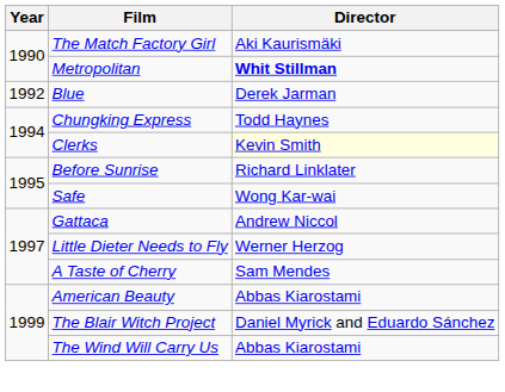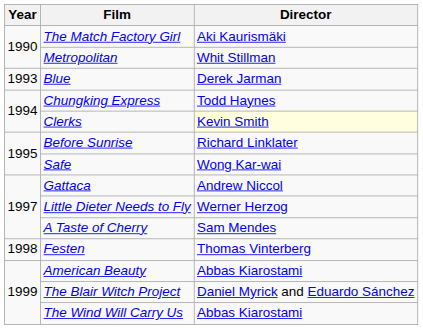 <table class="wikitable sortable">
 <tr>
 <th scope="col">Year</th>
 <th scope="col">Film</th>
 <th scope="col">Director</th>
 </tr>
 <tr>
 <td rowspan="2">1990</td>
 <td><em><a href='#'>The Match Factory Girl</a></em></td>
 <td><a href='#'>Aki Kaurismäki</a></td>
 </tr>
 <tr>
 <td><em><a href='#'>Metropolitan</a></em></td>
-<td><strong><a href='#'>Whit Stillman</a></strong></td>
+<td><a href='#'>Whit Stillman</a></td>
 </tr>
 <tr>
-<td>1992</td>
+<td>1993</td>
 <td><em><a href='#'>Blue</a></em></td>
 <td><a href='#'>Derek Jarman</a></td>
 </tr>
 <tr>
 <td rowspan="2">1994</td>
 <td><em><a href='#'>Chungking Express</a></em></td>
 <td><a href='#'>Todd Haynes</a></td>
 </tr>
 <tr>
 <td><em><a href='#'>Clerks</a></em></td>
 <td style="background: lightyellow;"><a href='#'>Kevin Smith</a></td>
 </tr>
 <tr>
 <td rowspan="2">1995</td>
 <td><em><a href='#'>Before Sunrise</a></em></td>
 <td><a href='#'>Richard Linklater</a></td>
 </tr>
 <tr>
 <td><em><a href='#'>Safe</a></em></td>
 <td><a href='#'>Wong Kar-wai</a></td>
 </tr>
 <tr>
 <td rowspan="3">1997</td>
 <td><em><a href='#'>Gattaca</a></em></td>
 <td><a href='#'>Andrew Niccol</a></td>
 </tr>
 <tr>
 <td><em><a href='#'>Little Dieter Needs to Fly</a></em></td>
 <td><a href='#'>Werner Herzog</a></td>
 </tr>
 <tr>
 <td><em><a href='#'>A Taste of Cherry</a></em></td>
 <td><a href='#'>Sam Mendes</a></td>
 </tr>
 <tr>
+<td>1998</td>
+<td><em><a href='#'>Festen</a></em></td>
+<td><a href='#'>Thomas Vinterberg</a></td>
+</tr>
+<tr>
 <td rowspan="3">1999</td>
 <td><em><a href='#'>American Beauty</a></em></td>
 <td><a href='#'>Abbas Kiarostami</a></td>
 </tr>
 <tr>
 <td><em><a href='#'>The Blair Witch Project</a></em></td>
 <td><a href='#'>Daniel Myrick</a> and <a href='#'>Eduardo Sánchez</a></td>
 </tr>
 <tr>
 <td><em><a href='#'>The Wind Will Carry Us</a></em></td>
 <td><a href='#'>Abbas Kiarostami</a></td>
 </tr>
 </table>
